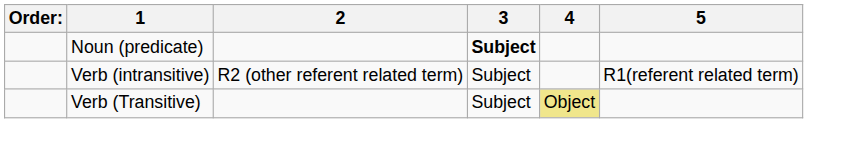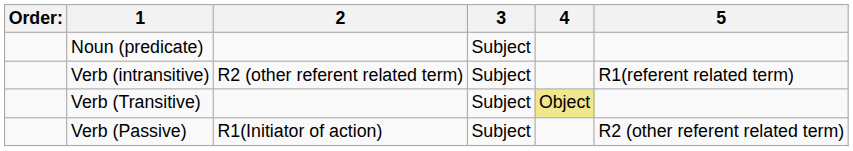 <table class="wikitable">
 <tr>
 <th>Order:</th>
 <th>1</th>
 <th>2</th>
 <th>3</th>
 <th>4</th>
 <th>5</th>
 </tr>
 <tr>
 <td></td>
 <td>Noun (predicate)</td>
 <td></td>
-<td><strong>Subject</strong></td>
+<td>Subject</td>
 <td></td>
 <td></td>
 </tr>
 <tr>
 <td></td>
 <td>Verb (intransitive)</td>
 <td>R2 (other referent related term)</td>
 <td>Subject</td>
 <td></td>
 <td>R1(referent related term)</td>
 </tr>
 <tr>
 <td></td>
 <td>Verb (Transitive)</td>
 <td></td>
 <td>Subject</td>
 <td style="background: khaki;">Object</td>
 <td></td>
 </tr>
+<tr>
+<td></td>
+<td>Verb (Passive)</td>
+<td>R1(Initiator of action)</td>
+<td>Subject</td>
+<td></td>
+<td>R2 (other referent related term)</td>
+</tr>
 </table>
